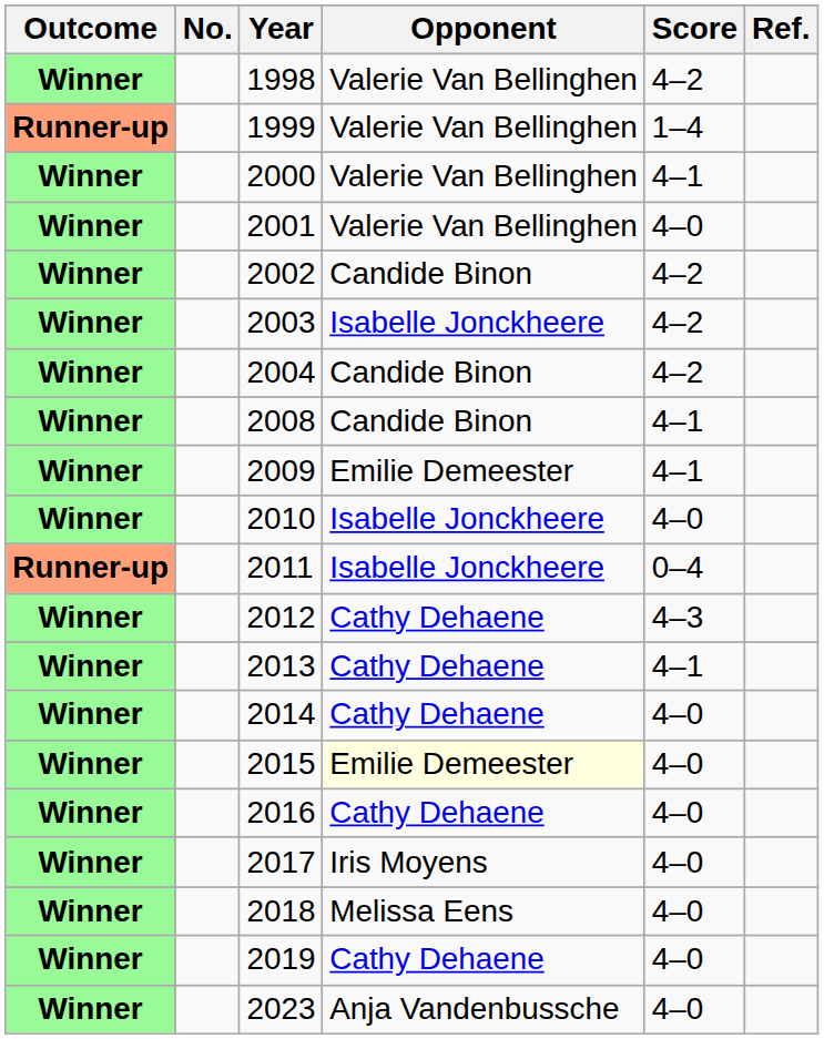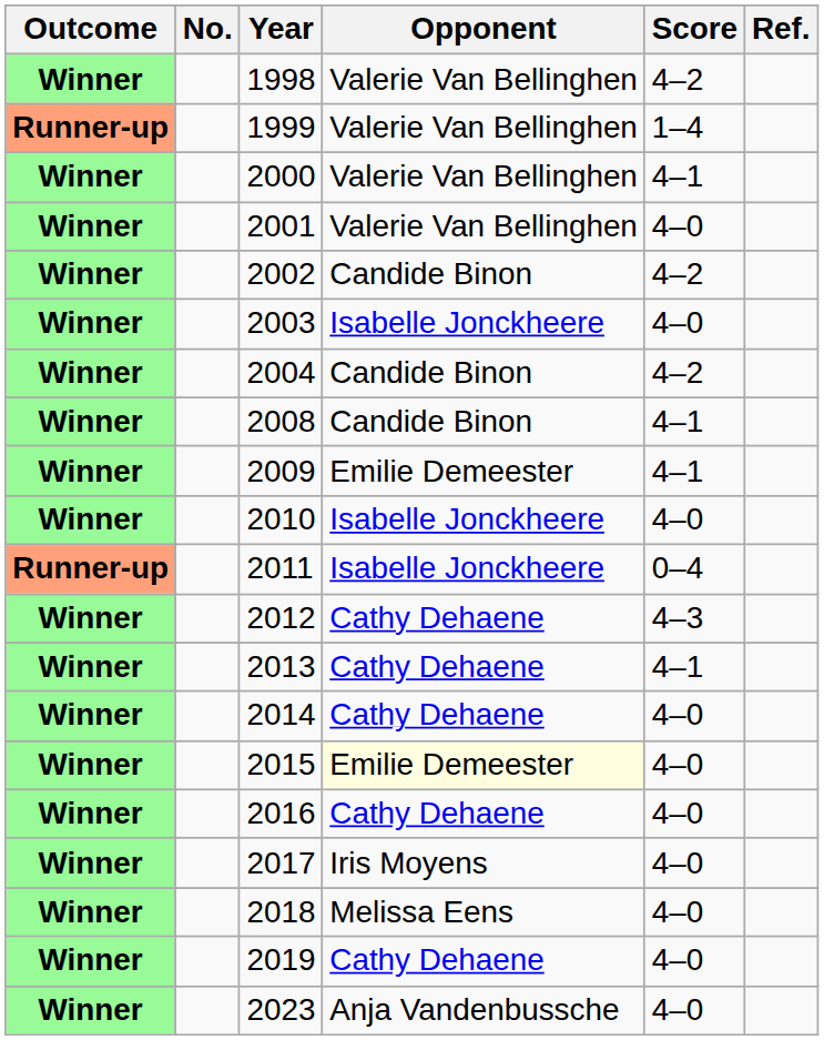 <table class="wikitable">
 <tr>
 <th>Outcome</th>
 <th>No.</th>
 <th>Year</th>
 <th>Opponent</th>
 <th>Score</th>
 <th>Ref.</th>
 </tr>
 <tr>
 <th scope="row" style="background:#98FB98">Winner</th>
 <td></td>
 <td>1998</td>
 <td>Valerie Van Bellinghen</td>
 <td>4–2</td>
 <td></td>
 </tr>
 <tr>
 <th scope="row" style="background:#ffa07a;">Runner-up</th>
 <td></td>
 <td>1999</td>
 <td>Valerie Van Bellinghen</td>
 <td>1–4</td>
 <td></td>
 </tr>
 <tr>
 <th scope="row" style="background:#98FB98">Winner</th>
 <td></td>
 <td>2000</td>
 <td>Valerie Van Bellinghen</td>
 <td>4–1</td>
 <td></td>
 </tr>
 <tr>
 <th scope="row" style="background:#98FB98">Winner</th>
 <td></td>
 <td>2001</td>
 <td>Valerie Van Bellinghen</td>
 <td>4–0</td>
 <td></td>
 </tr>
 <tr>
 <th scope="row" style="background:#98FB98">Winner</th>
 <td></td>
 <td>2002</td>
 <td>Candide Binon</td>
 <td>4–2</td>
 <td></td>
 </tr>
 <tr>
 <th scope="row" style="background:#98FB98">Winner</th>
 <td></td>
 <td>2003</td>
 <td><a href='#'>Isabelle Jonckheere</a></td>
-<td>4–2</td>
+<td>4–0</td>
 <td></td>
 </tr>
 <tr>
 <th scope="row" style="background:#98FB98">Winner</th>
 <td></td>
 <td>2004</td>
 <td>Candide Binon</td>
 <td>4–2</td>
 <td></td>
 </tr>
 <tr>
 <th scope="row" style="background:#98FB98">Winner</th>
 <td></td>
 <td>2008</td>
 <td>Candide Binon</td>
 <td>4–1</td>
 <td></td>
 </tr>
 <tr>
 <th scope="row" style="background:#98FB98">Winner</th>
 <td></td>
 <td>2009</td>
 <td>Emilie Demeester</td>
 <td>4–1</td>
 <td></td>
 </tr>
 <tr>
 <th scope="row" style="background:#98FB98">Winner</th>
 <td></td>
 <td>2010</td>
 <td><a href='#'>Isabelle Jonckheere</a></td>
 <td>4–0</td>
 <td></td>
 </tr>
 <tr>
 <th scope="row" style="background:#ffa07a;">Runner-up</th>
 <td></td>
 <td>2011</td>
 <td><a href='#'>Isabelle Jonckheere</a></td>
 <td>0–4</td>
 <td></td>
 </tr>
 <tr>
 <th scope="row" style="background:#98FB98">Winner</th>
 <td></td>
 <td>2012</td>
 <td><a href='#'>Cathy Dehaene</a></td>
 <td>4–3</td>
 <td></td>
 </tr>
 <tr>
 <th scope="row" style="background:#98FB98">Winner</th>
 <td></td>
 <td>2013</td>
 <td><a href='#'>Cathy Dehaene</a></td>
 <td>4–1</td>
 <td></td>
 </tr>
 <tr>
 <th scope="row" style="background:#98FB98">Winner</th>
 <td></td>
 <td>2014</td>
 <td><a href='#'>Cathy Dehaene</a></td>
 <td>4–0</td>
 <td></td>
 </tr>
 <tr>
 <th scope="row" style="background:#98FB98">Winner</th>
 <td></td>
 <td>2015</td>
 <td style="background: lightyellow;">Emilie Demeester</td>
 <td>4–0</td>
 <td></td>
 </tr>
 <tr>
 <th scope="row" style="background:#98FB98">Winner</th>
 <td></td>
 <td>2016</td>
 <td><a href='#'>Cathy Dehaene</a></td>
 <td>4–0</td>
 <td></td>
 </tr>
 <tr>
 <th scope="row" style="background:#98FB98">Winner</th>
 <td></td>
 <td>2017</td>
 <td>Iris Moyens</td>
 <td>4–0</td>
 <td></td>
 </tr>
 <tr>
 <th scope="row" style="background:#98FB98">Winner</th>
 <td></td>
 <td>2018</td>
 <td>Melissa Eens</td>
 <td>4–0</td>
 <td></td>
 </tr>
 <tr>
 <th scope="row" style="background:#98FB98">Winner</th>
 <td></td>
 <td>2019</td>
 <td><a href='#'>Cathy Dehaene</a></td>
 <td>4–0</td>
 <td></td>
 </tr>
 <tr>
 <th scope="row" style="background:#98FB98">Winner</th>
 <td></td>
 <td>2023</td>
 <td>Anja Vandenbussche</td>
 <td>4–0</td>
 <td></td>
 </tr>
 </table>
